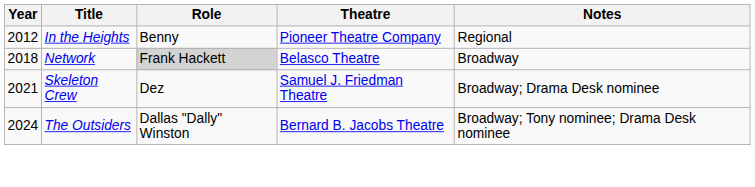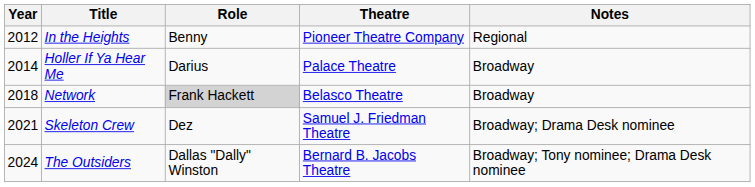 <table class="wikitable sortable">
 <tr>
 <th>Year</th>
 <th>Title</th>
 <th>Role</th>
 <th class="unsortable">Theatre</th>
 <th>Notes</th>
 </tr>
 <tr>
 <td>2012</td>
 <td><em><a href='#'>In the Heights</a></em></td>
 <td>Benny</td>
 <td><a href='#'>Pioneer Theatre Company</a></td>
 <td>Regional</td>
+</tr>
+<tr>
+<td>2014</td>
+<td><a href='#'><em>Holler If Ya Hear Me</em></a></td>
+<td>Darius</td>
+<td><a href='#'>Palace Theatre</a></td>
+<td>Broadway</td>
 </tr>
 <tr>
 <td>2018</td>
 <td><a href='#'><em>Network</em></a></td>
 <td style="background: lightgrey;">Frank Hackett</td>
 <td><a href='#'>Belasco Theatre</a></td>
 <td>Broadway</td>
 </tr>
 <tr>
 <td>2021</td>
 <td><a href='#'><em>Skeleton Crew</em></a></td>
 <td>Dez</td>
 <td><a href='#'>Samuel J. Friedman Theatre</a></td>
 <td>Broadway; Drama Desk nominee</td>
 </tr>
 <tr>
 <td>2024</td>
 <td><a href='#'><em>The Outsiders</em></a></td>
 <td>Dallas "Dally" Winston</td>
 <td><a href='#'>Bernard B. Jacobs Theatre</a></td>
 <td>Broadway; Tony nominee; Drama Desk nominee</td>
 </tr>
 </table>
